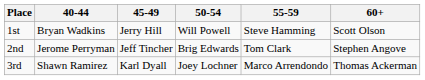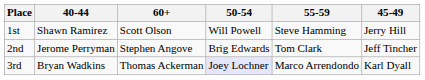 <table class="wikitable">
 <tr>
 <th>Place</th>
 <th>40-44</th>
-<th>45-49</th>
+<th>60+</th>
 <th>50-54</th>
 <th>55-59</th>
-<th>60+</th>
+<th>45-49</th>
 </tr>
 <tr>
 <td>1st</td>
-<td>Bryan Wadkins</td>
-<td>Jerry Hill</td>
+<td>Shawn Ramirez</td>
+<td>Scott Olson</td>
 <td>Will Powell</td>
 <td>Steve Hamming</td>
-<td>Scott Olson</td>
+<td>Jerry Hill</td>
 </tr>
 <tr>
 <td>2nd</td>
 <td>Jerome Perryman</td>
-<td>Jeff Tincher</td>
+<td>Stephen Angove</td>
 <td>Brig Edwards</td>
 <td>Tom Clark</td>
-<td>Stephen Angove</td>
+<td>Jeff Tincher</td>
 </tr>
 <tr>
 <td>3rd</td>
-<td>Shawn Ramirez</td>
+<td>Bryan Wadkins</td>
+<td>Thomas Ackerman</td>
+<td style="background: lavender;">Joey Lochner</td>
+<td>Marco Arrendondo</td>
 <td>Karl Dyall</td>
-<td>Joey Lochner</td>
-<td>Marco Arrendondo</td>
-<td>Thomas Ackerman</td>
 </tr>
 </table>
